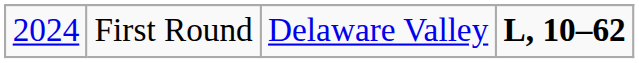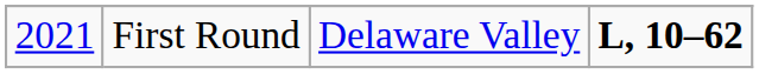 <table class="wikitable">
 <tr>
 </tr>
 <tr align="center">
-<td><a href='#'>2024</a></td>
+<td><a href='#'>2021</a></td>
 <td>First Round</td>
 <td><a href='#'>Delaware Valley</a></td>
 <td><strong>L, 10–62</strong></td>
 </tr>
 </table>
